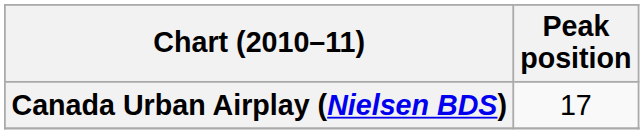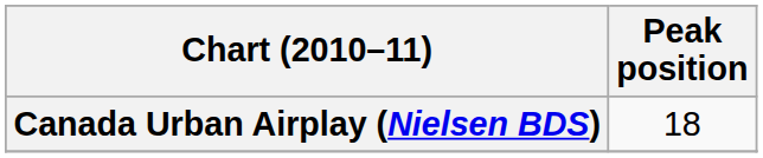 <table class="wikitable sortable plainrowheaders">
 <tr>
 <th scope="col">Chart (2010–11)</th>
 <th scope="col">Peak<br>position</th>
 </tr>
 <tr>
 <th scope="row">Canada Urban Airplay (<em><a href='#'>Nielsen BDS</a></em>)</th>
-<td style="text-align:center">17</td>
+<td style="text-align:center">18</td>
 </tr>
 <tr>
 </tr>
 <tr>
 </tr>
 <tr>
 </tr>
 </table>
